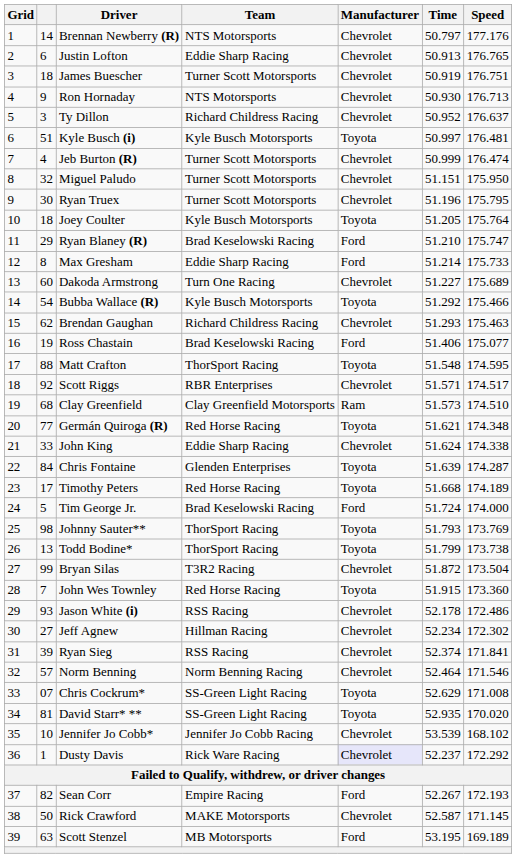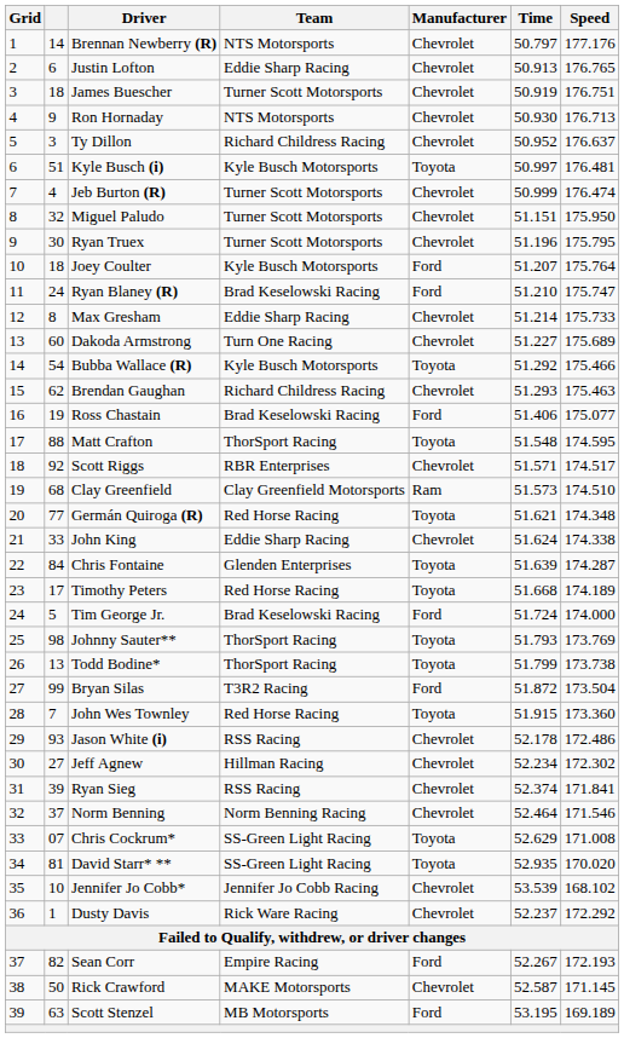 <table class="wikitable">
 <tr>
 <th>Grid</th>
 <th></th>
 <th>Driver</th>
 <th>Team</th>
 <th>Manufacturer</th>
 <th>Time</th>
 <th>Speed</th>
 </tr>
 <tr>
 <td>1</td>
 <td>14</td>
 <td>Brennan Newberry <strong>(R)</strong></td>
 <td>NTS Motorsports</td>
 <td>Chevrolet</td>
 <td>50.797</td>
 <td>177.176</td>
 </tr>
 <tr>
 <td>2</td>
 <td>6</td>
 <td>Justin Lofton</td>
 <td>Eddie Sharp Racing</td>
 <td>Chevrolet</td>
 <td>50.913</td>
 <td>176.765</td>
 </tr>
 <tr>
 <td>3</td>
 <td>18</td>
 <td>James Buescher</td>
 <td>Turner Scott Motorsports</td>
 <td>Chevrolet</td>
 <td>50.919</td>
 <td>176.751</td>
 </tr>
 <tr>
 <td>4</td>
 <td>9</td>
 <td>Ron Hornaday</td>
 <td>NTS Motorsports</td>
 <td>Chevrolet</td>
 <td>50.930</td>
 <td>176.713</td>
 </tr>
 <tr>
 <td>5</td>
 <td>3</td>
 <td>Ty Dillon</td>
 <td>Richard Childress Racing</td>
 <td>Chevrolet</td>
 <td>50.952</td>
 <td>176.637</td>
 </tr>
 <tr>
 <td>6</td>
 <td>51</td>
 <td>Kyle Busch <strong>(i)</strong></td>
 <td>Kyle Busch Motorsports</td>
 <td>Toyota</td>
 <td>50.997</td>
 <td>176.481</td>
 </tr>
 <tr>
 <td>7</td>
 <td>4</td>
 <td>Jeb Burton <strong>(R)</strong></td>
 <td>Turner Scott Motorsports</td>
 <td>Chevrolet</td>
 <td>50.999</td>
 <td>176.474</td>
 </tr>
 <tr>
 <td>8</td>
 <td>32</td>
 <td>Miguel Paludo</td>
 <td>Turner Scott Motorsports</td>
 <td>Chevrolet</td>
 <td>51.151</td>
 <td>175.950</td>
 </tr>
 <tr>
 <td>9</td>
 <td>30</td>
 <td>Ryan Truex</td>
 <td>Turner Scott Motorsports</td>
 <td>Chevrolet</td>
 <td>51.196</td>
 <td>175.795</td>
 </tr>
 <tr>
 <td>10</td>
 <td>18</td>
 <td>Joey Coulter</td>
 <td>Kyle Busch Motorsports</td>
-<td>Toyota</td>
-<td>51.205</td>
+<td>Ford</td>
+<td>51.207</td>
 <td>175.764</td>
 </tr>
 <tr>
 <td>11</td>
-<td>29</td>
+<td>24</td>
 <td>Ryan Blaney <strong>(R)</strong></td>
 <td>Brad Keselowski Racing</td>
 <td>Ford</td>
 <td>51.210</td>
 <td>175.747</td>
 </tr>
 <tr>
 <td>12</td>
 <td>8</td>
 <td>Max Gresham</td>
 <td>Eddie Sharp Racing</td>
-<td>Ford</td>
+<td>Chevrolet</td>
 <td>51.214</td>
 <td>175.733</td>
 </tr>
 <tr>
 <td>13</td>
 <td>60</td>
 <td>Dakoda Armstrong</td>
 <td>Turn One Racing</td>
 <td>Chevrolet</td>
 <td>51.227</td>
 <td>175.689</td>
 </tr>
 <tr>
 <td>14</td>
 <td>54</td>
 <td>Bubba Wallace <strong>(R)</strong></td>
 <td>Kyle Busch Motorsports</td>
 <td>Toyota</td>
 <td>51.292</td>
 <td>175.466</td>
 </tr>
 <tr>
 <td>15</td>
 <td>62</td>
 <td>Brendan Gaughan</td>
 <td>Richard Childress Racing</td>
 <td>Chevrolet</td>
 <td>51.293</td>
 <td>175.463</td>
 </tr>
 <tr>
 <td>16</td>
 <td>19</td>
 <td>Ross Chastain</td>
 <td>Brad Keselowski Racing</td>
 <td>Ford</td>
 <td>51.406</td>
 <td>175.077</td>
 </tr>
 <tr>
 <td>17</td>
 <td>88</td>
 <td>Matt Crafton</td>
 <td>ThorSport Racing</td>
 <td>Toyota</td>
 <td>51.548</td>
 <td>174.595</td>
 </tr>
 <tr>
 <td>18</td>
 <td>92</td>
 <td>Scott Riggs</td>
 <td>RBR Enterprises</td>
 <td>Chevrolet</td>
 <td>51.571</td>
 <td>174.517</td>
 </tr>
 <tr>
 <td>19</td>
 <td>68</td>
 <td>Clay Greenfield</td>
 <td>Clay Greenfield Motorsports</td>
 <td>Ram</td>
 <td>51.573</td>
 <td>174.510</td>
 </tr>
 <tr>
 <td>20</td>
 <td>77</td>
 <td>Germán Quiroga <strong>(R)</strong></td>
 <td>Red Horse Racing</td>
 <td>Toyota</td>
 <td>51.621</td>
 <td>174.348</td>
 </tr>
 <tr>
 <td>21</td>
 <td>33</td>
 <td>John King</td>
 <td>Eddie Sharp Racing</td>
 <td>Chevrolet</td>
 <td>51.624</td>
 <td>174.338</td>
 </tr>
 <tr>
 <td>22</td>
 <td>84</td>
 <td>Chris Fontaine</td>
 <td>Glenden Enterprises</td>
 <td>Toyota</td>
 <td>51.639</td>
 <td>174.287</td>
 </tr>
 <tr>
 <td>23</td>
 <td>17</td>
 <td>Timothy Peters</td>
 <td>Red Horse Racing</td>
 <td>Toyota</td>
 <td>51.668</td>
 <td>174.189</td>
 </tr>
 <tr>
 <td>24</td>
 <td>5</td>
 <td>Tim George Jr.</td>
 <td>Brad Keselowski Racing</td>
 <td>Ford</td>
 <td>51.724</td>
 <td>174.000</td>
 </tr>
 <tr>
 <td>25</td>
 <td>98</td>
 <td>Johnny Sauter**</td>
 <td>ThorSport Racing</td>
 <td>Toyota</td>
 <td>51.793</td>
 <td>173.769</td>
 </tr>
 <tr>
 <td>26</td>
 <td>13</td>
 <td>Todd Bodine*</td>
 <td>ThorSport Racing</td>
 <td>Toyota</td>
 <td>51.799</td>
 <td>173.738</td>
 </tr>
 <tr>
 <td>27</td>
 <td>99</td>
 <td>Bryan Silas</td>
 <td>T3R2 Racing</td>
-<td>Chevrolet</td>
+<td>Ford</td>
 <td>51.872</td>
 <td>173.504</td>
 </tr>
 <tr>
 <td>28</td>
 <td>7</td>
 <td>John Wes Townley</td>
 <td>Red Horse Racing</td>
 <td>Toyota</td>
 <td>51.915</td>
 <td>173.360</td>
 </tr>
 <tr>
 <td>29</td>
 <td>93</td>
 <td>Jason White <strong>(i)</strong></td>
 <td>RSS Racing</td>
 <td>Chevrolet</td>
 <td>52.178</td>
 <td>172.486</td>
 </tr>
 <tr>
 <td>30</td>
 <td>27</td>
 <td>Jeff Agnew</td>
 <td>Hillman Racing</td>
 <td>Chevrolet</td>
 <td>52.234</td>
 <td>172.302</td>
 </tr>
 <tr>
 <td>31</td>
 <td>39</td>
 <td>Ryan Sieg</td>
 <td>RSS Racing</td>
 <td>Chevrolet</td>
 <td>52.374</td>
 <td>171.841</td>
 </tr>
 <tr>
 <td>32</td>
-<td>57</td>
+<td>37</td>
 <td>Norm Benning</td>
 <td>Norm Benning Racing</td>
 <td>Chevrolet</td>
 <td>52.464</td>
 <td>171.546</td>
 </tr>
 <tr>
 <td>33</td>
 <td>07</td>
 <td>Chris Cockrum*</td>
 <td>SS-Green Light Racing</td>
 <td>Toyota</td>
 <td>52.629</td>
 <td>171.008</td>
 </tr>
 <tr>
 <td>34</td>
 <td>81</td>
 <td>David Starr* **</td>
 <td>SS-Green Light Racing</td>
 <td>Toyota</td>
 <td>52.935</td>
 <td>170.020</td>
 </tr>
 <tr>
 <td>35</td>
 <td>10</td>
 <td>Jennifer Jo Cobb*</td>
 <td>Jennifer Jo Cobb Racing</td>
 <td>Chevrolet</td>
 <td>53.539</td>
 <td>168.102</td>
 </tr>
 <tr>
 <td>36</td>
 <td>1</td>
 <td>Dusty Davis</td>
 <td>Rick Ware Racing</td>
-<td style="background: lavender;">Chevrolet</td>
+<td>Chevrolet</td>
 <td>52.237</td>
 <td>172.292</td>
 </tr>
 <tr>
 <th colspan="7"><strong>Failed to Qualify, withdrew, or driver changes</strong></th>
 </tr>
 <tr>
 <td>37</td>
 <td>82</td>
 <td>Sean Corr</td>
 <td>Empire Racing</td>
 <td>Ford</td>
 <td>52.267</td>
 <td>172.193</td>
 </tr>
 <tr>
 <td>38</td>
 <td>50</td>
 <td>Rick Crawford</td>
 <td>MAKE Motorsports</td>
 <td>Chevrolet</td>
 <td>52.587</td>
 <td>171.145</td>
 </tr>
 <tr>
 <td>39</td>
 <td>63</td>
 <td>Scott Stenzel</td>
 <td>MB Motorsports</td>
 <td>Ford</td>
 <td>53.195</td>
 <td>169.189</td>
 </tr>
 <tr>
 <th colspan="7"></th>
 </tr>
 </table>
